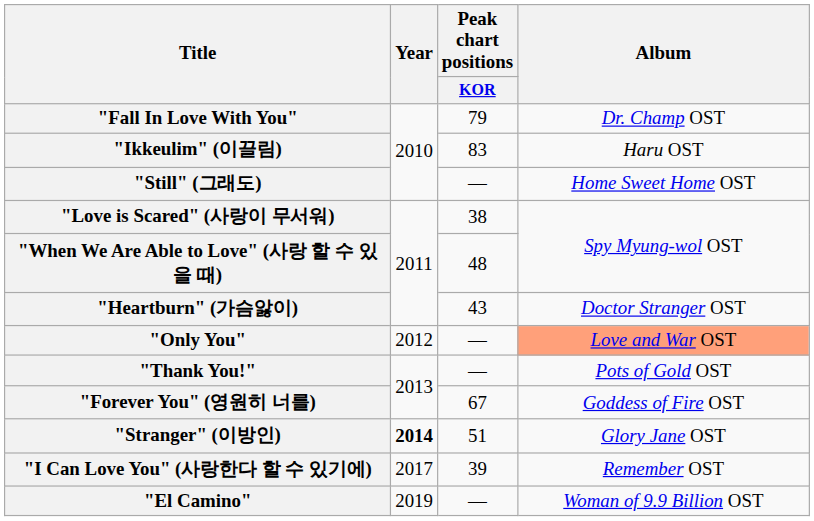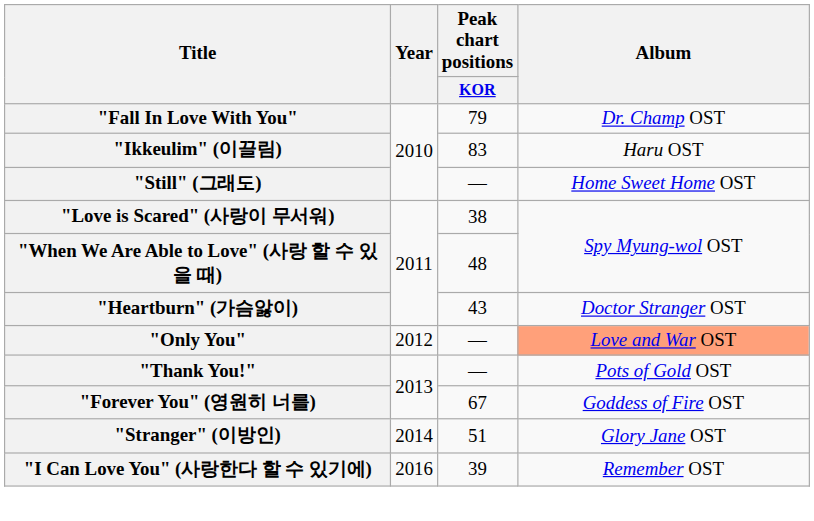 <table class="wikitable plainrowheaders" style="text-align:center;">
 <tr>
 <th rowspan="2" scope="col" style="width:20em;">Title</th>
 <th rowspan="2" scope="col">Year</th>
 <th scope="col">Peak chart positions</th>
 <th rowspan="2" scope="col" style="width:15em;">Album</th>
 </tr>
 <tr>
 <th scope="col" style="width:2.5em;font-size:85%;"><a href='#'>KOR</a><br></th>
 </tr>
 <tr>
 <th scope="row">"Fall In Love With You"</th>
 <td rowspan="3">2010</td>
 <td>79</td>
 <td><em><a href='#'>Dr. Champ</a></em> OST</td>
 </tr>
 <tr>
 <th scope="row">"Ikkeulim" (이끌림)</th>
 <td>83</td>
 <td><em>Haru</em> OST</td>
 </tr>
 <tr>
 <th scope="row">"Still" (그래도)</th>
 <td>—</td>
 <td><em><a href='#'>Home Sweet Home</a></em> OST</td>
 </tr>
 <tr>
 <th scope="row">"Love is Scared" (사랑이 무서워)</th>
 <td rowspan="3">2011</td>
 <td>38</td>
 <td rowspan="2"><em><a href='#'>Spy Myung-wol</a></em> OST</td>
 </tr>
 <tr>
 <th scope="row">"When We Are Able to Love" (사랑 할 수 있을 때) </th>
 <td>48</td>
 </tr>
 <tr>
 <th scope="row">"Heartburn" (가슴앓이)</th>
 <td>43</td>
 <td><em><a href='#'>Doctor Stranger</a></em> OST</td>
 </tr>
 <tr>
 <th scope="row">"Only You"</th>
 <td>2012</td>
 <td>—</td>
 <td style="background: lightsalmon;"><em><a href='#'>Love and War</a></em> OST</td>
 </tr>
 <tr>
 <th scope="row">"Thank You!"</th>
 <td rowspan="2">2013</td>
 <td>—</td>
 <td><em><a href='#'>Pots of Gold</a></em> OST</td>
 </tr>
 <tr>
 <th scope="row">"Forever You" (영원히 너를)</th>
 <td>67</td>
 <td><em><a href='#'>Goddess of Fire</a></em> OST</td>
 </tr>
 <tr>
 <th scope="row">"Stranger" (이방인)</th>
-<td><strong>2014</strong></td>
+<td>2014</td>
 <td>51</td>
 <td><em><a href='#'>Glory Jane</a></em> OST</td>
 </tr>
 <tr>
 <th scope="row">"I Can Love You" (사랑한다 할 수 있기에)</th>
-<td>2017</td>
+<td>2016</td>
 <td>39</td>
 <td><em><a href='#'>Remember</a></em> OST</td>
 </tr>
-<tr>
-<th scope="row">"El Camino"</th>
-<td>2019</td>
-<td>—</td>
-<td><em><a href='#'>Woman of 9.9 Billion</a></em> OST</td>
-</tr>
 </table>
